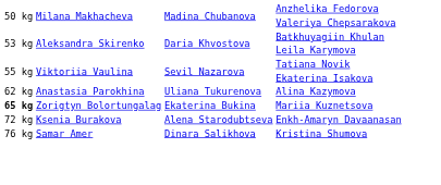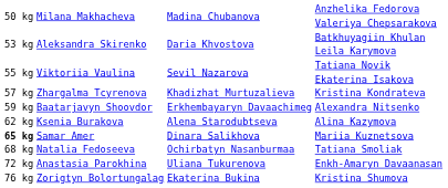 <table>
 <tr>
 <td rowspan=2>50 kg</td>
 <td rowspan=2> <a href='#'>Milana Makhacheva</a></td>
 <td rowspan=2> <a href='#'>Madina Chubanova</a></td>
 <td> <a href='#'>Anzhelika Fedorova</a></td>
 </tr>
 <tr>
 <td> <a href='#'>Valeriya Chepsarakova</a></td>
 </tr>
 <tr>
 <td rowspan=2>53 kg</td>
 <td rowspan=2> <a href='#'>Aleksandra Skirenko</a></td>
 <td rowspan=2> <a href='#'>Daria Khvostova</a></td>
 <td> <a href='#'>Batkhuyagiin Khulan</a></td>
 </tr>
 <tr>
 <td> <a href='#'>Leila Karymova</a></td>
 </tr>
 <tr>
 <td rowspan=2>55 kg</td>
 <td rowspan=2> <a href='#'>Viktoriia Vaulina</a></td>
 <td rowspan=2> <a href='#'>Sevil Nazarova</a></td>
 <td> <a href='#'>Tatiana Novik</a></td>
 </tr>
 <tr>
 <td> <a href='#'>Ekaterina Isakova</a></td>
 </tr>
 <tr>
+<td>57 kg</td>
+<td> <a href='#'>Zhargalma Tcyrenova</a></td>
+<td> <a href='#'>Khadizhat Murtuzalieva</a></td>
+<td> <a href='#'>Kristina Kondrateva</a></td>
+</tr>
+<tr>
+<td>59 kg</td>
+<td> <a href='#'>Baatarjavyn Shoovdor</a></td>
+<td> <a href='#'>Erkhembayaryn Davaachimeg</a></td>
+<td> <a href='#'>Alexandra Nitsenko</a></td>
+</tr>
+<tr>
 <td>62 kg</td>
-<td> <a href='#'>Anastasia Parokhina</a></td>
-<td> <a href='#'>Uliana Tukurenova</a></td>
+<td> <a href='#'>Ksenia Burakova</a></td>
+<td> <a href='#'>Alena Starodubtseva</a></td>
 <td> <a href='#'>Alina Kazymova</a></td>
 </tr>
 <tr>
 <td><strong>65 kg</strong></td>
-<td> <a href='#'>Zorigtyn Bolortungalag</a></td>
-<td> <a href='#'>Ekaterina Bukina</a></td>
+<td> <a href='#'>Samar Amer</a></td>
+<td> <a href='#'>Dinara Salikhova</a></td>
 <td> <a href='#'>Mariia Kuznetsova</a></td>
 </tr>
 <tr>
+<td>68 kg</td>
+<td> <a href='#'>Natalia Fedoseeva</a></td>
+<td> <a href='#'>Ochirbatyn Nasanburmaa</a></td>
+<td> <a href='#'>Tatiana Smoliak</a></td>
+</tr>
+<tr>
 <td>72 kg</td>
-<td> <a href='#'>Ksenia Burakova</a></td>
-<td> <a href='#'>Alena Starodubtseva</a></td>
+<td> <a href='#'>Anastasia Parokhina</a></td>
+<td> <a href='#'>Uliana Tukurenova</a></td>
 <td> <a href='#'>Enkh-Amaryn Davaanasan</a></td>
 </tr>
 <tr>
 <td rowspan=2>76 kg</td>
-<td> <a href='#'>Samar Amer</a></td>
-<td> <a href='#'>Dinara Salikhova</a></td>
+<td> <a href='#'>Zorigtyn Bolortungalag</a></td>
+<td> <a href='#'>Ekaterina Bukina</a></td>
 <td> <a href='#'>Kristina Shumova</a></td>
 </tr>
 </table>
